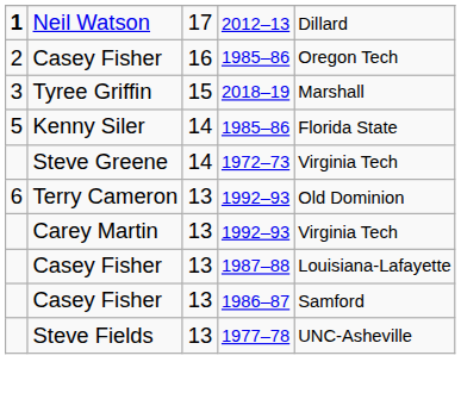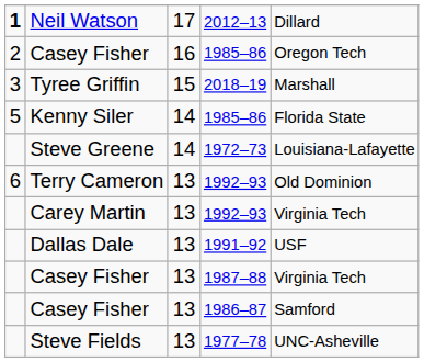 <table class="wikitable">
 <tr>
 </tr>
 <tr>
 <td><strong>1</strong></td>
 <td><a href='#'>Neil Watson</a></td>
 <td>17</td>
 <td style="font-size:80%;"><a href='#'>2012–13</a></td>
 <td style="font-size:80%;">Dillard</td>
 </tr>
 <tr>
 <td>2</td>
 <td>Casey Fisher</td>
 <td>16</td>
 <td style="font-size:80%;"><a href='#'>1985–86</a></td>
 <td style="font-size:80%;">Oregon Tech</td>
 </tr>
 <tr>
 <td>3</td>
 <td>Tyree Griffin</td>
 <td>15</td>
 <td style="font-size:80%;"><a href='#'>2018–19</a></td>
 <td style="font-size:80%;">Marshall</td>
 </tr>
 <tr>
 <td>5</td>
 <td>Kenny Siler</td>
 <td>14</td>
 <td style="font-size:80%;"><a href='#'>1985–86</a></td>
 <td style="font-size:80%;">Florida State</td>
 </tr>
 <tr>
 <td></td>
 <td>Steve Greene</td>
 <td>14</td>
 <td style="font-size:80%;"><a href='#'>1972–73</a></td>
-<td style="font-size:80%;">Virginia Tech</td>
+<td style="font-size:80%;">Louisiana-Lafayette</td>
 </tr>
 <tr>
 <td>6</td>
 <td>Terry Cameron</td>
 <td>13</td>
 <td style="font-size:80%;"><a href='#'>1992–93</a></td>
 <td style="font-size:80%;">Old Dominion</td>
 </tr>
 <tr>
 <td></td>
 <td>Carey Martin</td>
 <td>13</td>
 <td style="font-size:80%;"><a href='#'>1992–93</a></td>
 <td style="font-size:80%;">Virginia Tech</td>
 </tr>
 <tr>
 <td></td>
+<td>Dallas Dale</td>
+<td>13</td>
+<td style="font-size:80%;"><a href='#'>1991–92</a></td>
+<td style="font-size:80%;">USF</td>
+</tr>
+<tr>
+<td></td>
 <td>Casey Fisher</td>
 <td>13</td>
 <td style="font-size:80%;"><a href='#'>1987–88</a></td>
-<td style="font-size:80%;">Louisiana-Lafayette</td>
+<td style="font-size:80%;">Virginia Tech</td>
 </tr>
 <tr>
 <td></td>
 <td>Casey Fisher</td>
 <td>13</td>
 <td style="font-size:80%;"><a href='#'>1986–87</a></td>
 <td style="font-size:80%;">Samford</td>
 </tr>
 <tr>
 <td></td>
 <td>Steve Fields</td>
 <td>13</td>
 <td style="font-size:80%;"><a href='#'>1977–78</a></td>
 <td style="font-size:80%;">UNC-Asheville</td>
 </tr>
 </table>
